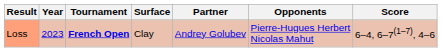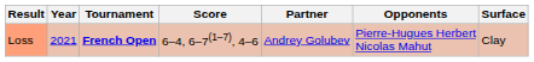 <table class="wikitable">
 <tr>
 <th>Result</th>
 <th>Year</th>
 <th>Tournament</th>
-<th>Surface</th>
+<th class="unsortable">Score</th>
 <th>Partner</th>
 <th>Opponents</th>
-<th class="unsortable">Score</th>
+<th>Surface</th>
 </tr>
 <tr style="background:#ebc2af;">
 <td bgcolor=ffa07a>Loss</td>
-<td><a href='#'>2023</a></td>
+<td><a href='#'>2021</a></td>
 <td><strong><a href='#'>French Open</a></strong></td>
-<td>Clay</td>
+<td>6–4, 6–7<sup>(1–7)</sup>, 4–6</td>
 <td> <a href='#'>Andrey Golubev</a></td>
 <td> <a href='#'>Pierre-Hugues Herbert</a><br> <a href='#'>Nicolas Mahut</a></td>
-<td>6–4, 6–7<sup>(1–7)</sup>, 4–6</td>
+<td>Clay</td>
 </tr>
 </table>
